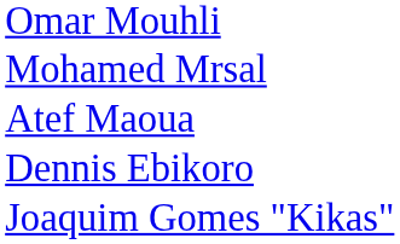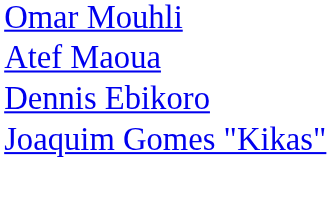 <table border="0" cellpadding="0">
 <tr>
 <td></td>
 <td> <a href='#'>Omar Mouhli</a></td>
-</tr>
-<tr>
-<td></td>
-<td> <a href='#'>Mohamed Mrsal</a></td>
 </tr>
 <tr>
 <td></td>
 <td> <a href='#'>Atef Maoua</a></td>
 </tr>
 <tr>
 <td></td>
 <td> <a href='#'>Dennis Ebikoro</a></td>
 </tr>
 <tr>
 <td></td>
 <td> <a href='#'>Joaquim Gomes "Kikas"</a></td>
 </tr>
 </table>
